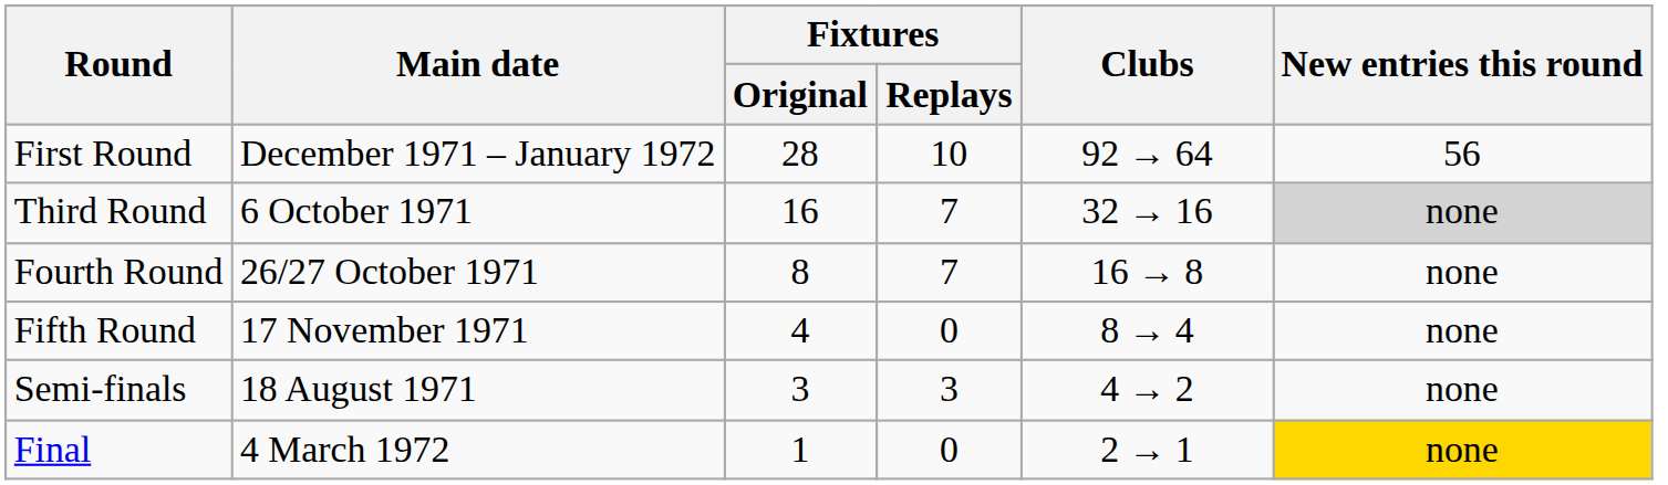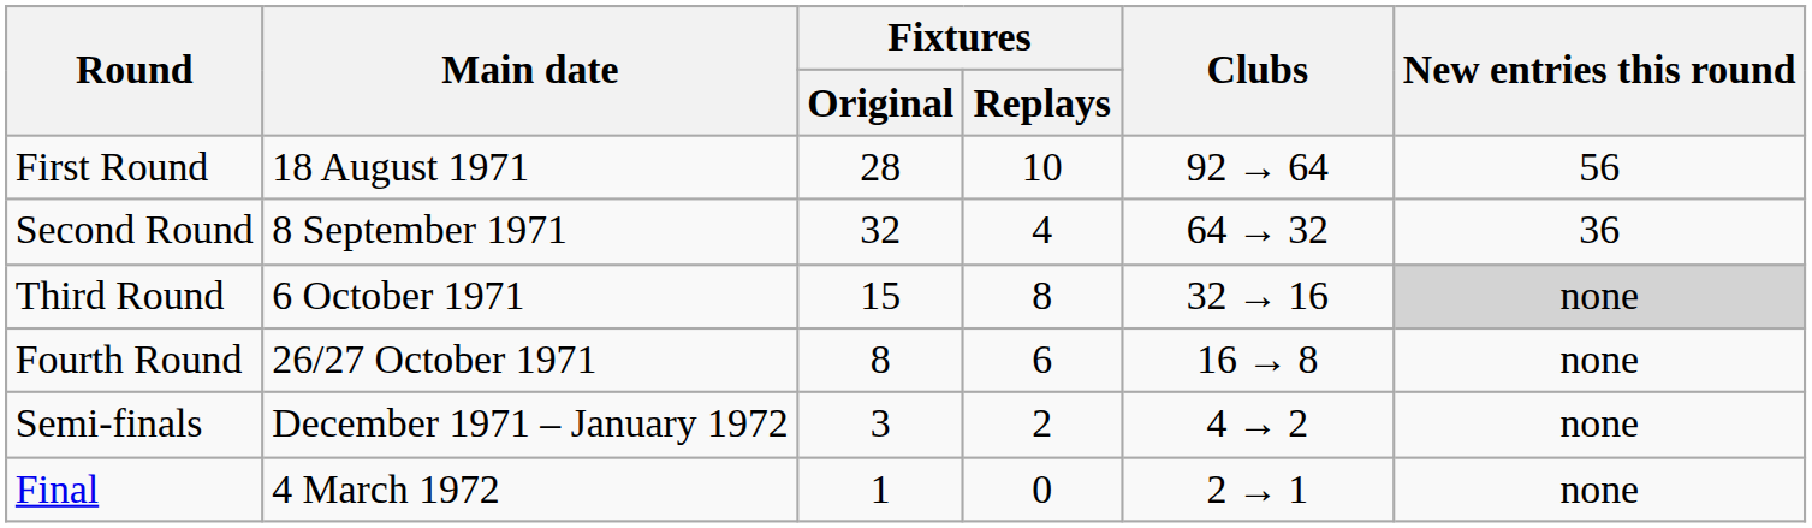 <table class="wikitable" style="text-align:center">
 <tr>
 <th rowspan=2>Round</th>
 <th rowspan=2>Main date</th>
 <th colspan=2>Fixtures</th>
 <th rowspan=2 width=100>Clubs</th>
 <th rowspan=2>New entries this round</th>
 </tr>
 <tr>
 <th width=55>Original</th>
 <th width=55>Replays</th>
 </tr>
 <tr>
 <td align=left>First Round</td>
-<td align=left>December 1971 – January 1972</td>
+<td align=left>18 August 1971</td>
 <td>28</td>
 <td>10</td>
 <td>92 → 64</td>
 <td>56<br></td>
 </tr>
 <tr>
+<td align=left>Second Round</td>
+<td align=left>8 September 1971</td>
+<td>32</td>
+<td>4</td>
+<td>64 → 32</td>
+<td>36<br></td>
+</tr>
+<tr>
 <td align=left>Third Round</td>
 <td align=left>6 October 1971</td>
-<td>16</td>
-<td>7</td>
+<td>15</td>
+<td>8</td>
 <td>32 → 16</td>
 <td style="background: lightgrey;">none</td>
 </tr>
 <tr>
 <td align=left>Fourth Round</td>
 <td align=left>26/27 October 1971</td>
 <td>8</td>
-<td>7</td>
+<td>6</td>
 <td>16 → 8</td>
 <td>none</td>
 </tr>
 <tr>
-<td align=left>Fifth Round</td>
-<td align=left>17 November 1971</td>
-<td>4</td>
-<td>0</td>
-<td>8 → 4</td>
-<td>none</td>
-</tr>
-<tr>
 <td align=left>Semi-finals</td>
-<td align=left>18 August 1971</td>
+<td align=left>December 1971 – January 1972</td>
 <td>3</td>
-<td>3</td>
+<td>2</td>
 <td>4 → 2</td>
 <td>none</td>
 </tr>
 <tr>
 <td align=left><a href='#'>Final</a></td>
 <td align=left>4 March 1972</td>
 <td>1</td>
 <td>0</td>
 <td>2 → 1</td>
-<td style="background: gold;">none</td>
+<td>none</td>
 </tr>
 </table>
